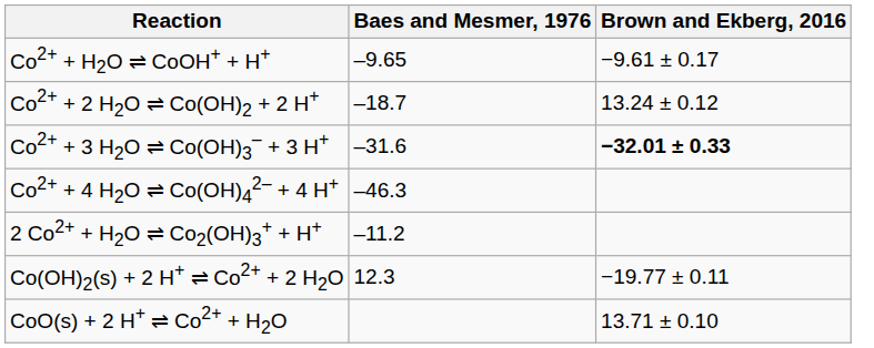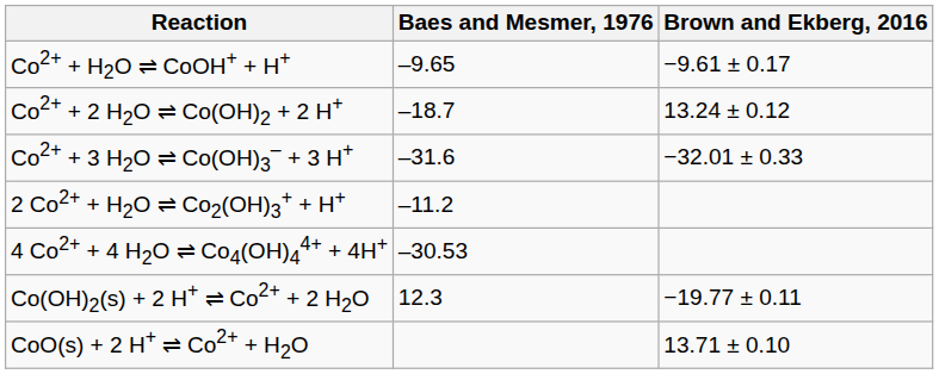 <table class="wikitable">
 <tr>
 <th>Reaction</th>
 <th>Baes and Mesmer, 1976</th>
 <th>Brown and Ekberg, 2016</th>
 </tr>
 <tr>
 <td>Co<sup>2+</sup> + H<sub>2</sub>O ⇌ CoOH<sup>+</sup> + H<sup>+</sup></td>
 <td>–9.65</td>
 <td>−9.61 ± 0.17</td>
 </tr>
 <tr>
 <td>Co<sup>2+</sup> + 2 H<sub>2</sub>O ⇌ Co(OH)<sub>2</sub> + 2 H<sup>+</sup></td>
 <td>–18.7</td>
 <td>13.24 ± 0.12</td>
 </tr>
 <tr>
 <td>Co<sup>2+</sup> + 3 H<sub>2</sub>O ⇌ Co(OH)<sub>3</sub><sup>–</sup> + 3 H<sup>+</sup></td>
 <td>–31.6</td>
-<td><strong>−32.01 ± 0.33</strong></td>
-</tr>
-<tr>
-<td>Co<sup>2+</sup> + 4 H<sub>2</sub>O ⇌ Co(OH)<sub>4</sub><sup>2–</sup> + 4 H<sup>+</sup></td>
-<td>–46.3</td>
-<td></td>
+<td>−32.01 ± 0.33</td>
 </tr>
 <tr>
 <td>2 Co<sup>2+</sup> + H<sub>2</sub>O ⇌ Co<sub>2</sub>(OH)<sub>3</sub><sup>+</sup> + H<sup>+</sup></td>
 <td>–11.2</td>
+<td></td>
+</tr>
+<tr>
+<td>4 Co<sup>2+</sup> + 4 H<sub>2</sub>O ⇌ Co<sub>4</sub>(OH)<sub>4</sub><sup>4+</sup> + 4H<sup>+</sup></td>
+<td>–30.53</td>
 <td></td>
 </tr>
 <tr>
 <td>Co(OH)<sub>2</sub>(s) + 2 H<sup>+</sup> ⇌ Co<sup>2+</sup> + 2 H<sub>2</sub>O</td>
 <td>12.3</td>
 <td>−19.77 ± 0.11</td>
 </tr>
 <tr>
 <td>CoO(s) + 2 H<sup>+</sup> ⇌ Co<sup>2+</sup> + H<sub>2</sub>O</td>
 <td></td>
 <td>13.71 ± 0.10</td>
 </tr>
 </table>
